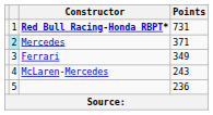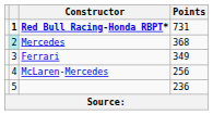 <table class="wikitable" style="font-size: 85%;">
 <tr>
 <th scope="col"></th>
 <th scope="col"></th>
 <th scope="col">Constructor</th>
 <th scope="col">Points</th>
 </tr>
 <tr>
 <td align="left"></td>
-<td align="center">1</td>
+<td align="center"><strong>1</strong></td>
 <td> <strong><a href='#'>Red Bull Racing</a>-<a href='#'>Honda RBPT</a>*</strong></td>
 <td align="left">731</td>
 </tr>
 <tr>
 <td align="left"></td>
 <td align="center" style="background: paleturquoise;">2</td>
 <td> <a href='#'>Mercedes</a></td>
-<td align="left">371</td>
+<td align="left">368</td>
 </tr>
 <tr>
 <td align="left"></td>
 <td align="center">3</td>
 <td> <a href='#'>Ferrari</a></td>
 <td align="left">349</td>
 </tr>
 <tr>
 <td align="left"></td>
 <td align="center">4</td>
 <td> <a href='#'>McLaren</a>-<a href='#'>Mercedes</a></td>
-<td align="left">243</td>
+<td align="left">256</td>
 </tr>
 <tr>
 <td align="left"></td>
 <td align="center">5</td>
 <td></td>
 <td align="left">236</td>
 </tr>
 <tr>
 <th colspan=4>Source:</th>
 </tr>
 </table>
